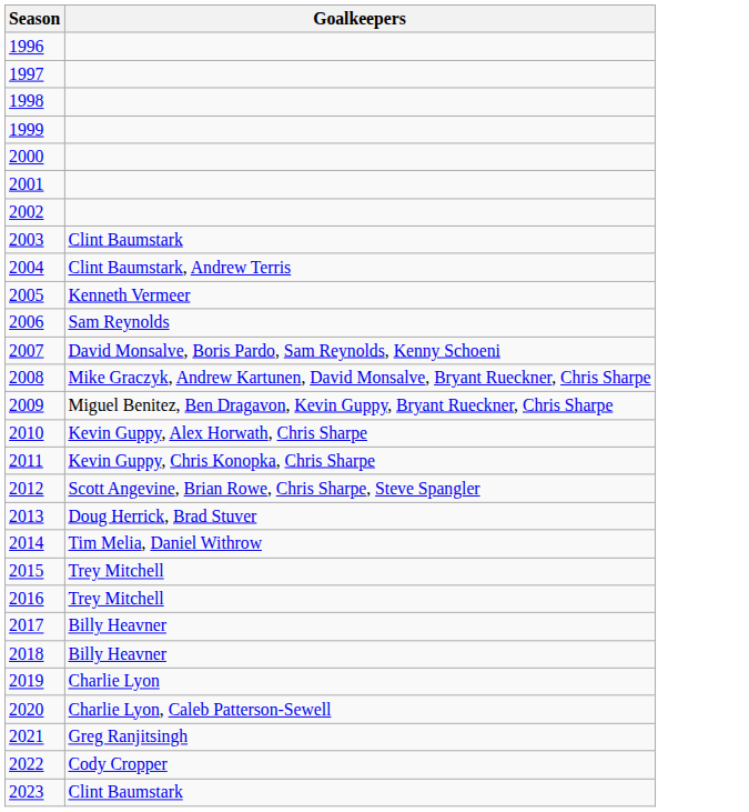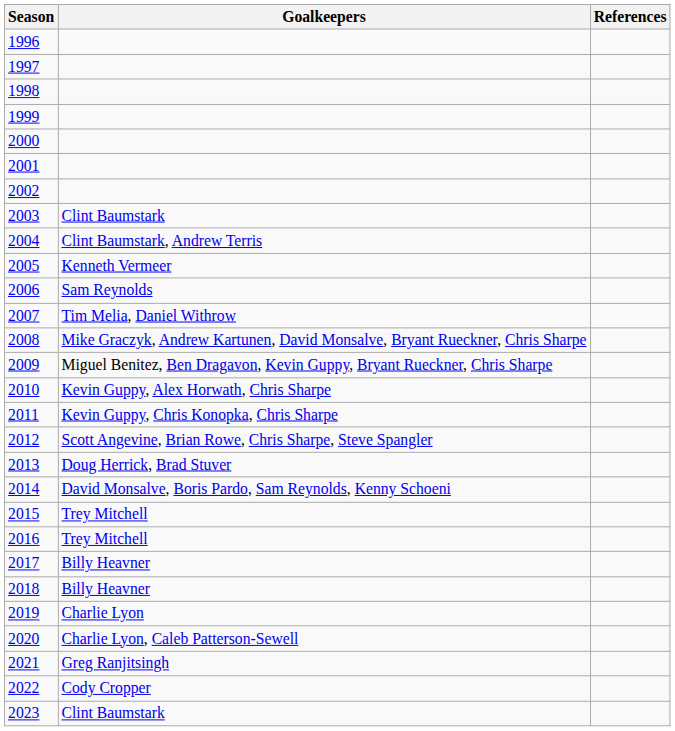 <table class="wikitable">
 <tr>
 <th>Season</th>
 <th>Goalkeepers</th>
+<th>References</th>
 </tr>
 <tr>
 <td><a href='#'>1996</a></td>
+<td></td>
 <td></td>
 </tr>
 <tr>
 <td><a href='#'>1997</a></td>
 <td></td>
+<td></td>
 </tr>
 <tr>
 <td><a href='#'>1998</a></td>
+<td></td>
 <td></td>
 </tr>
 <tr>
 <td><a href='#'>1999</a></td>
 <td></td>
+<td></td>
 </tr>
 <tr>
 <td><a href='#'>2000</a></td>
+<td></td>
 <td></td>
 </tr>
 <tr>
 <td><a href='#'>2001</a></td>
 <td></td>
+<td></td>
 </tr>
 <tr>
 <td><a href='#'>2002</a></td>
+<td></td>
 <td></td>
 </tr>
 <tr>
 <td><a href='#'>2003</a></td>
 <td><a href='#'>Clint Baumstark</a></td>
+<td></td>
 </tr>
 <tr>
 <td><a href='#'>2004</a></td>
 <td><a href='#'>Clint Baumstark</a>, <a href='#'>Andrew Terris</a></td>
+<td></td>
 </tr>
 <tr>
 <td><a href='#'>2005</a></td>
 <td><a href='#'>Kenneth Vermeer</a></td>
+<td></td>
 </tr>
 <tr>
 <td><a href='#'>2006</a></td>
 <td><a href='#'>Sam Reynolds</a></td>
+<td></td>
 </tr>
 <tr>
 <td><a href='#'>2007</a></td>
-<td><a href='#'>David Monsalve</a>, <a href='#'>Boris Pardo</a>, <a href='#'>Sam Reynolds</a>, <a href='#'>Kenny Schoeni</a></td>
+<td><a href='#'>Tim Melia</a>, <a href='#'>Daniel Withrow</a></td>
+<td></td>
 </tr>
 <tr>
 <td><a href='#'>2008</a></td>
 <td><a href='#'>Mike Graczyk</a>, <a href='#'>Andrew Kartunen</a>, <a href='#'>David Monsalve</a>, <a href='#'>Bryant Rueckner</a>, <a href='#'>Chris Sharpe</a></td>
+<td></td>
 </tr>
 <tr>
 <td><a href='#'>2009</a></td>
 <td>Miguel Benitez, <a href='#'>Ben Dragavon</a>, <a href='#'>Kevin Guppy</a>, <a href='#'>Bryant Rueckner</a>, <a href='#'>Chris Sharpe</a></td>
+<td></td>
 </tr>
 <tr>
 <td><a href='#'>2010</a></td>
 <td><a href='#'>Kevin Guppy</a>, <a href='#'>Alex Horwath</a>, <a href='#'>Chris Sharpe</a></td>
+<td></td>
 </tr>
 <tr>
 <td><a href='#'>2011</a></td>
 <td><a href='#'>Kevin Guppy</a>, <a href='#'>Chris Konopka</a>, <a href='#'>Chris Sharpe</a></td>
+<td></td>
 </tr>
 <tr>
 <td><a href='#'>2012</a></td>
 <td><a href='#'>Scott Angevine</a>, <a href='#'>Brian Rowe</a>, <a href='#'>Chris Sharpe</a>, <a href='#'>Steve Spangler</a></td>
+<td></td>
 </tr>
 <tr>
 <td><a href='#'>2013</a></td>
 <td><a href='#'>Doug Herrick</a>, <a href='#'>Brad Stuver</a></td>
+<td></td>
 </tr>
 <tr>
 <td><a href='#'>2014</a></td>
-<td><a href='#'>Tim Melia</a>, <a href='#'>Daniel Withrow</a></td>
+<td><a href='#'>David Monsalve</a>, <a href='#'>Boris Pardo</a>, <a href='#'>Sam Reynolds</a>, <a href='#'>Kenny Schoeni</a></td>
+<td></td>
 </tr>
 <tr>
 <td><a href='#'>2015</a></td>
 <td><a href='#'>Trey Mitchell</a></td>
+<td></td>
 </tr>
 <tr>
 <td><a href='#'>2016</a></td>
 <td><a href='#'>Trey Mitchell</a></td>
+<td></td>
 </tr>
 <tr>
 <td><a href='#'>2017</a></td>
 <td><a href='#'>Billy Heavner</a></td>
+<td></td>
 </tr>
 <tr>
 <td><a href='#'>2018</a></td>
 <td><a href='#'>Billy Heavner</a></td>
+<td></td>
 </tr>
 <tr>
 <td><a href='#'>2019</a></td>
 <td><a href='#'>Charlie Lyon</a></td>
+<td></td>
 </tr>
 <tr>
 <td><a href='#'>2020</a></td>
 <td><a href='#'>Charlie Lyon</a>, <a href='#'>Caleb Patterson-Sewell</a></td>
+<td></td>
 </tr>
 <tr>
 <td><a href='#'>2021</a></td>
 <td><a href='#'>Greg Ranjitsingh</a></td>
+<td></td>
 </tr>
 <tr>
 <td><a href='#'>2022</a></td>
 <td><a href='#'>Cody Cropper</a></td>
+<td></td>
 </tr>
 <tr>
 <td><a href='#'>2023</a></td>
 <td><a href='#'>Clint Baumstark</a></td>
+<td></td>
 </tr>
 </table>
